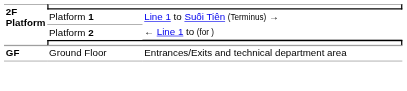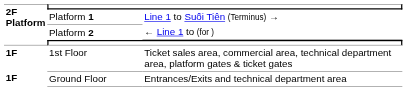 <table border=0 cellspacing=0 cellpadding=3>
 <tr>
 <td style="border-bottom:solid 1px gray;vertical-align:top;border-top:solid 1px gray;" rowspan=4;><strong>2F<br>Platform</strong></td>
 <td style="border-top:solid 1px gray;border-right:solid 2px black;border-left:solid 2px black;border-bottom:solid 2px black;text-align:center;" colspan=2></td>
 </tr>
 <tr>
 <td style="border-bottom:solid 1px gray;" width=150>Platform <span><strong>1</strong></span></td>
 <td>  <a href='#'>Line 1</a> to <a href='#'>Suối Tiên</a> <small>(Terminus)</small> →</td>
 </tr>
 <tr>
 <td>Platform <span><strong>2</strong></span></td>
 <td style="border-bottom:solid 1px gray;" width=390>←  <a href='#'>Line 1</a> to  <small>(for )</small></td>
 </tr>
 <tr>
 <td style="border-top:solid 2px black;border-right:solid 2px black;border-left:solid 2px black;border-bottom:solid 1px gray;text-align:center;" colspan=2></td>
 </tr>
 <tr>
-<td style="border-bottom:solid 1px gray;border-top:solid 1px gray; vertical-align:top" width=50><strong>GF</strong></td>
+<td style="vertical-align:top"><strong>1F</strong></td>
+<td style="vertical-align:top">1st Floor</td>
+<td style="vertical-align:top">Ticket sales area, commercial area, technical department area, platform gates & ticket gates</td>
+</tr>
+<tr>
+<td style="vertical-align:top"><strong>1F</strong></td>
 <td style="border-top:solid 1px gray;border-bottom:solid 1px gray; vertical-align:top" width=100>Ground Floor</td>
 <td style="border-top:solid 1px gray;border-bottom:solid 1px gray; vertical-align:top" width=420>Entrances/Exits and technical department area</td>
 </tr>
 </table>
